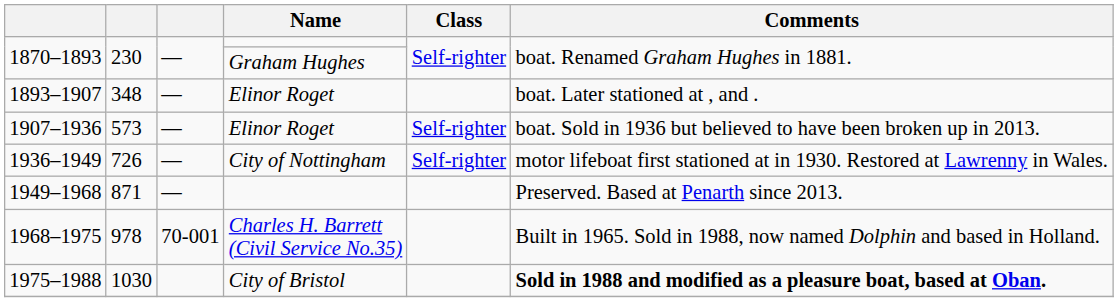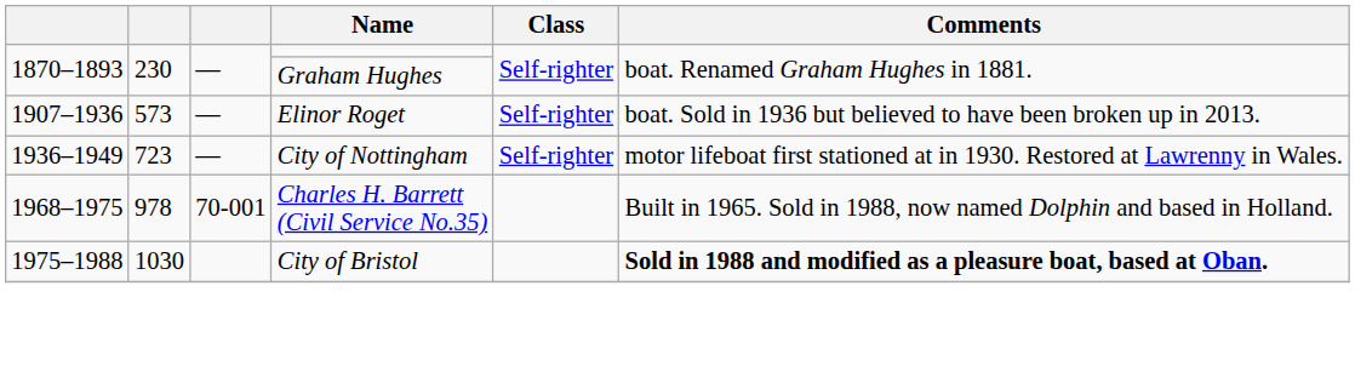 <table class="wikitable sortable">
 <tr>
 <th></th>
 <th></th>
 <th></th>
 <th>Name</th>
 <th>Class</th>
 <th class=unsortable>Comments</th>
 </tr>
 <tr>
 <td rowspan="2">1870–1893</td>
 <td rowspan="2">230</td>
 <td rowspan="2">—</td>
 <td><em></em></td>
 <td rowspan="2"><a href='#'>Self-righter</a></td>
 <td rowspan="2"> boat. Renamed <em>Graham Hughes</em> in 1881.</td>
 </tr>
 <tr>
 <td><em>Graham Hughes</em></td>
 </tr>
 <tr>
-<td>1893–1907</td>
-<td>348</td>
-<td>—</td>
-<td><em>Elinor Roget</em></td>
-<td></td>
-<td> boat. Later stationed at ,  and .</td>
-</tr>
-<tr>
 <td>1907–1936</td>
 <td>573</td>
 <td>—</td>
 <td><em>Elinor Roget</em></td>
 <td><a href='#'>Self-righter</a></td>
 <td> boat. Sold in 1936 but believed to have been broken up in 2013.</td>
 </tr>
 <tr>
 <td>1936–1949</td>
-<td>726</td>
+<td>723</td>
 <td>—</td>
 <td><em>City of Nottingham</em></td>
 <td><a href='#'>Self-righter</a></td>
 <td> motor lifeboat first stationed at  in 1930. Restored at <a href='#'>Lawrenny</a> in Wales.</td>
-</tr>
-<tr>
-<td>1949–1968</td>
-<td>871</td>
-<td>—</td>
-<td></td>
-<td></td>
-<td>Preserved. Based at <a href='#'>Penarth</a> since 2013.</td>
 </tr>
 <tr>
 <td>1968–1975</td>
 <td>978</td>
 <td>70-001</td>
 <td><a href='#'><em>Charles H. Barrett<br>(Civil Service No.35)</em></a></td>
 <td></td>
 <td>Built in 1965. Sold in 1988, now named <em>Dolphin</em> and based in Holland.</td>
 </tr>
 <tr>
 <td>1975–1988</td>
 <td>1030</td>
 <td></td>
 <td><em>City of Bristol</em></td>
 <td></td>
 <td><strong>Sold in 1988 and modified as a pleasure boat, based at <a href='#'>Oban</a>.</strong></td>
 </tr>
 <tr>
 </tr>
 </table>
